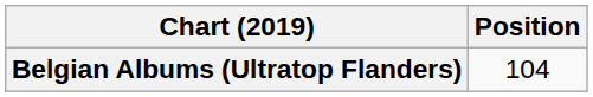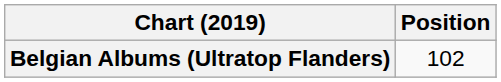 <table class="wikitable plainrowheaders" style="text-align:center">
 <tr>
 <th scope="col">Chart (2019)</th>
 <th scope="col">Position</th>
 </tr>
 <tr>
 <th scope="row">Belgian Albums (Ultratop Flanders)</th>
-<td>104</td>
+<td>102</td>
 </tr>
 </table>
